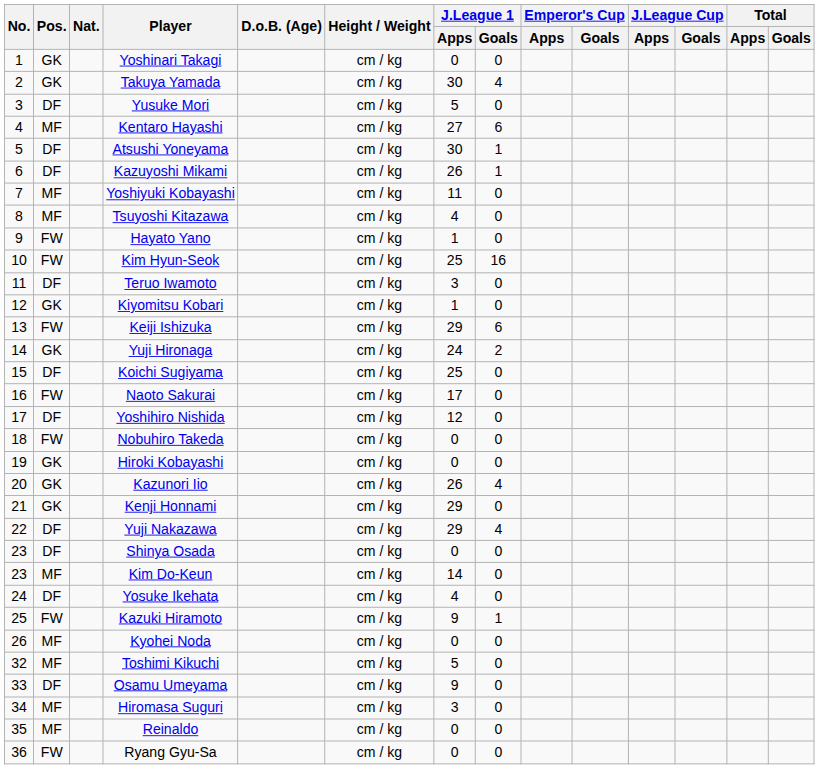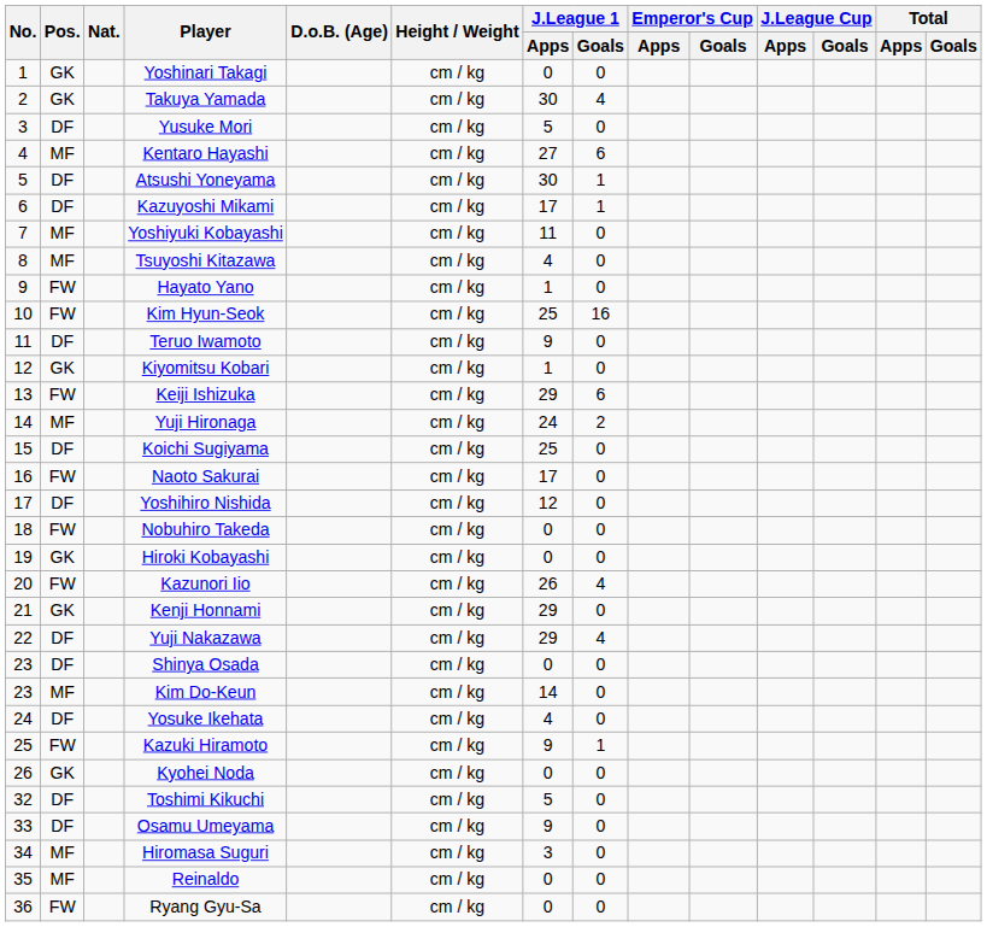 <table class="wikitable" style="text-align:center;">
 <tr>
 <th rowspan="2">No.</th>
 <th rowspan="2">Pos.</th>
 <th rowspan="2">Nat.</th>
 <th rowspan="2">Player</th>
 <th rowspan="2">D.o.B. (Age)</th>
 <th rowspan="2">Height / Weight</th>
 <th colspan="2"><a href='#'>J.League 1</a></th>
 <th colspan="2"><a href='#'>Emperor's Cup</a></th>
 <th colspan="2"><a href='#'>J.League Cup</a></th>
 <th colspan="2">Total</th>
 </tr>
 <tr>
 <th>Apps</th>
 <th>Goals</th>
 <th>Apps</th>
 <th>Goals</th>
 <th>Apps</th>
 <th>Goals</th>
 <th>Apps</th>
 <th>Goals</th>
 </tr>
 <tr>
 <td>1</td>
 <td>GK</td>
 <td></td>
 <td><a href='#'>Yoshinari Takagi</a></td>
 <td></td>
 <td>cm / kg</td>
 <td>0</td>
 <td>0</td>
 <td></td>
 <td></td>
 <td></td>
 <td></td>
 <td></td>
 <td></td>
 </tr>
 <tr>
 <td>2</td>
 <td>GK</td>
 <td></td>
 <td><a href='#'>Takuya Yamada</a></td>
 <td></td>
 <td>cm / kg</td>
 <td>30</td>
 <td>4</td>
 <td></td>
 <td></td>
 <td></td>
 <td></td>
 <td></td>
 <td></td>
 </tr>
 <tr>
 <td>3</td>
 <td>DF</td>
 <td></td>
 <td><a href='#'>Yusuke Mori</a></td>
 <td></td>
 <td>cm / kg</td>
 <td>5</td>
 <td>0</td>
 <td></td>
 <td></td>
 <td></td>
 <td></td>
 <td></td>
 <td></td>
 </tr>
 <tr>
 <td>4</td>
 <td>MF</td>
 <td></td>
 <td><a href='#'>Kentaro Hayashi</a></td>
 <td></td>
 <td>cm / kg</td>
 <td>27</td>
 <td>6</td>
 <td></td>
 <td></td>
 <td></td>
 <td></td>
 <td></td>
 <td></td>
 </tr>
 <tr>
 <td>5</td>
 <td>DF</td>
 <td></td>
 <td><a href='#'>Atsushi Yoneyama</a></td>
 <td></td>
 <td>cm / kg</td>
 <td>30</td>
 <td>1</td>
 <td></td>
 <td></td>
 <td></td>
 <td></td>
 <td></td>
 <td></td>
 </tr>
 <tr>
 <td>6</td>
 <td>DF</td>
 <td></td>
 <td><a href='#'>Kazuyoshi Mikami</a></td>
 <td></td>
 <td>cm / kg</td>
-<td>26</td>
+<td>17</td>
 <td>1</td>
 <td></td>
 <td></td>
 <td></td>
 <td></td>
 <td></td>
 <td></td>
 </tr>
 <tr>
 <td>7</td>
 <td>MF</td>
 <td></td>
 <td><a href='#'>Yoshiyuki Kobayashi</a></td>
 <td></td>
 <td>cm / kg</td>
 <td>11</td>
 <td>0</td>
 <td></td>
 <td></td>
 <td></td>
 <td></td>
 <td></td>
 <td></td>
 </tr>
 <tr>
 <td>8</td>
 <td>MF</td>
 <td></td>
 <td><a href='#'>Tsuyoshi Kitazawa</a></td>
 <td></td>
 <td>cm / kg</td>
 <td>4</td>
 <td>0</td>
 <td></td>
 <td></td>
 <td></td>
 <td></td>
 <td></td>
 <td></td>
 </tr>
 <tr>
 <td>9</td>
 <td>FW</td>
 <td></td>
 <td><a href='#'>Hayato Yano</a></td>
 <td></td>
 <td>cm / kg</td>
 <td>1</td>
 <td>0</td>
 <td></td>
 <td></td>
 <td></td>
 <td></td>
 <td></td>
 <td></td>
 </tr>
 <tr>
 <td>10</td>
 <td>FW</td>
 <td></td>
 <td><a href='#'>Kim Hyun-Seok</a></td>
 <td></td>
 <td>cm / kg</td>
 <td>25</td>
 <td>16</td>
 <td></td>
 <td></td>
 <td></td>
 <td></td>
 <td></td>
 <td></td>
 </tr>
 <tr>
 <td>11</td>
 <td>DF</td>
 <td></td>
 <td><a href='#'>Teruo Iwamoto</a></td>
 <td></td>
 <td>cm / kg</td>
-<td>3</td>
+<td>9</td>
 <td>0</td>
 <td></td>
 <td></td>
 <td></td>
 <td></td>
 <td></td>
 <td></td>
 </tr>
 <tr>
 <td>12</td>
 <td>GK</td>
 <td></td>
 <td><a href='#'>Kiyomitsu Kobari</a></td>
 <td></td>
 <td>cm / kg</td>
 <td>1</td>
 <td>0</td>
 <td></td>
 <td></td>
 <td></td>
 <td></td>
 <td></td>
 <td></td>
 </tr>
 <tr>
 <td>13</td>
 <td>FW</td>
 <td></td>
 <td><a href='#'>Keiji Ishizuka</a></td>
 <td></td>
 <td>cm / kg</td>
 <td>29</td>
 <td>6</td>
 <td></td>
 <td></td>
 <td></td>
 <td></td>
 <td></td>
 <td></td>
 </tr>
 <tr>
 <td>14</td>
-<td>GK</td>
+<td>MF</td>
 <td></td>
 <td><a href='#'>Yuji Hironaga</a></td>
 <td></td>
 <td>cm / kg</td>
 <td>24</td>
 <td>2</td>
 <td></td>
 <td></td>
 <td></td>
 <td></td>
 <td></td>
 <td></td>
 </tr>
 <tr>
 <td>15</td>
 <td>DF</td>
 <td></td>
 <td><a href='#'>Koichi Sugiyama</a></td>
 <td></td>
 <td>cm / kg</td>
 <td>25</td>
 <td>0</td>
 <td></td>
 <td></td>
 <td></td>
 <td></td>
 <td></td>
 <td></td>
 </tr>
 <tr>
 <td>16</td>
 <td>FW</td>
 <td></td>
 <td><a href='#'>Naoto Sakurai</a></td>
 <td></td>
 <td>cm / kg</td>
 <td>17</td>
 <td>0</td>
 <td></td>
 <td></td>
 <td></td>
 <td></td>
 <td></td>
 <td></td>
 </tr>
 <tr>
 <td>17</td>
 <td>DF</td>
 <td></td>
 <td><a href='#'>Yoshihiro Nishida</a></td>
 <td></td>
 <td>cm / kg</td>
 <td>12</td>
 <td>0</td>
 <td></td>
 <td></td>
 <td></td>
 <td></td>
 <td></td>
 <td></td>
 </tr>
 <tr>
 <td>18</td>
 <td>FW</td>
 <td></td>
 <td><a href='#'>Nobuhiro Takeda</a></td>
 <td></td>
 <td>cm / kg</td>
 <td>0</td>
 <td>0</td>
 <td></td>
 <td></td>
 <td></td>
 <td></td>
 <td></td>
 <td></td>
 </tr>
 <tr>
 <td>19</td>
 <td>GK</td>
 <td></td>
 <td><a href='#'>Hiroki Kobayashi</a></td>
 <td></td>
 <td>cm / kg</td>
 <td>0</td>
 <td>0</td>
 <td></td>
 <td></td>
 <td></td>
 <td></td>
 <td></td>
 <td></td>
 </tr>
 <tr>
 <td>20</td>
-<td>GK</td>
+<td>FW</td>
 <td></td>
 <td><a href='#'>Kazunori Iio</a></td>
 <td></td>
 <td>cm / kg</td>
 <td>26</td>
 <td>4</td>
 <td></td>
 <td></td>
 <td></td>
 <td></td>
 <td></td>
 <td></td>
 </tr>
 <tr>
 <td>21</td>
 <td>GK</td>
 <td></td>
 <td><a href='#'>Kenji Honnami</a></td>
 <td></td>
 <td>cm / kg</td>
 <td>29</td>
 <td>0</td>
 <td></td>
 <td></td>
 <td></td>
 <td></td>
 <td></td>
 <td></td>
 </tr>
 <tr>
 <td>22</td>
 <td>DF</td>
 <td></td>
 <td><a href='#'>Yuji Nakazawa</a></td>
 <td></td>
 <td>cm / kg</td>
 <td>29</td>
 <td>4</td>
 <td></td>
 <td></td>
 <td></td>
 <td></td>
 <td></td>
 <td></td>
 </tr>
 <tr>
 <td>23</td>
 <td>DF</td>
 <td></td>
 <td><a href='#'>Shinya Osada</a></td>
 <td></td>
 <td>cm / kg</td>
 <td>0</td>
 <td>0</td>
 <td></td>
 <td></td>
 <td></td>
 <td></td>
 <td></td>
 <td></td>
 </tr>
 <tr>
 <td>23</td>
 <td>MF</td>
 <td></td>
 <td><a href='#'>Kim Do-Keun</a></td>
 <td></td>
 <td>cm / kg</td>
 <td>14</td>
 <td>0</td>
 <td></td>
 <td></td>
 <td></td>
 <td></td>
 <td></td>
 <td></td>
 </tr>
 <tr>
 <td>24</td>
 <td>DF</td>
 <td></td>
 <td><a href='#'>Yosuke Ikehata</a></td>
 <td></td>
 <td>cm / kg</td>
 <td>4</td>
 <td>0</td>
 <td></td>
 <td></td>
 <td></td>
 <td></td>
 <td></td>
 <td></td>
 </tr>
 <tr>
 <td>25</td>
 <td>FW</td>
 <td></td>
 <td><a href='#'>Kazuki Hiramoto</a></td>
 <td></td>
 <td>cm / kg</td>
 <td>9</td>
 <td>1</td>
 <td></td>
 <td></td>
 <td></td>
 <td></td>
 <td></td>
 <td></td>
 </tr>
 <tr>
 <td>26</td>
-<td>MF</td>
+<td>GK</td>
 <td></td>
 <td><a href='#'>Kyohei Noda</a></td>
 <td></td>
 <td>cm / kg</td>
 <td>0</td>
 <td>0</td>
 <td></td>
 <td></td>
 <td></td>
 <td></td>
 <td></td>
 <td></td>
 </tr>
 <tr>
 <td>32</td>
-<td>MF</td>
+<td>DF</td>
 <td></td>
 <td><a href='#'>Toshimi Kikuchi</a></td>
 <td></td>
 <td>cm / kg</td>
 <td>5</td>
 <td>0</td>
 <td></td>
 <td></td>
 <td></td>
 <td></td>
 <td></td>
 <td></td>
 </tr>
 <tr>
 <td>33</td>
 <td>DF</td>
 <td></td>
 <td><a href='#'>Osamu Umeyama</a></td>
 <td></td>
 <td>cm / kg</td>
 <td>9</td>
 <td>0</td>
 <td></td>
 <td></td>
 <td></td>
 <td></td>
 <td></td>
 <td></td>
 </tr>
 <tr>
 <td>34</td>
 <td>MF</td>
 <td></td>
 <td><a href='#'>Hiromasa Suguri</a></td>
 <td></td>
 <td>cm / kg</td>
 <td>3</td>
 <td>0</td>
 <td></td>
 <td></td>
 <td></td>
 <td></td>
 <td></td>
 <td></td>
 </tr>
 <tr>
 <td>35</td>
 <td>MF</td>
 <td></td>
 <td><a href='#'>Reinaldo</a></td>
 <td></td>
 <td>cm / kg</td>
 <td>0</td>
 <td>0</td>
 <td></td>
 <td></td>
 <td></td>
 <td></td>
 <td></td>
 <td></td>
 </tr>
 <tr>
 <td>36</td>
 <td>FW</td>
 <td></td>
 <td>Ryang Gyu-Sa</td>
 <td></td>
 <td>cm / kg</td>
 <td>0</td>
 <td>0</td>
 <td></td>
 <td></td>
 <td></td>
 <td></td>
 <td></td>
 <td></td>
 </tr>
 </table>
